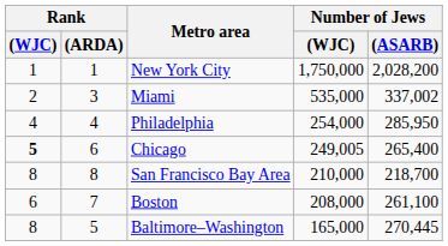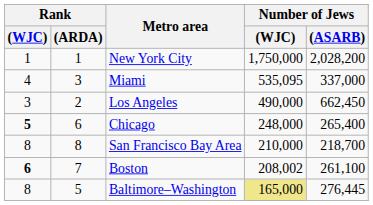 <table class="wikitable sortable">
 <tr>
 <th colspan=2>Rank</th>
 <th rowspan=2>Metro area</th>
 <th colspan=2>Number of Jews</th>
 </tr>
 <tr>
 <th>(<a href='#'>WJC</a>)</th>
 <th>(ARDA)</th>
 <th>(WJC)</th>
 <th>(<a href='#'>ASARB</a>)</th>
 </tr>
 <tr>
 <td align=center>1</td>
 <td align=center>1</td>
 <td><a href='#'>New York City</a></td>
 <td align=right>1,750,000</td>
 <td align=right>2,028,200</td>
 </tr>
 <tr>
-<td align=center>2</td>
+<td align=center>4</td>
 <td align=center>3</td>
 <td><a href='#'>Miami</a></td>
-<td align=right>535,000</td>
-<td align=right>337,002</td>
+<td align=right>535,095</td>
+<td align=right>337,000</td>
 </tr>
 <tr>
-<td align=center>4</td>
-<td align=center>4</td>
-<td><a href='#'>Philadelphia</a></td>
-<td align=right>254,000</td>
-<td align=right>285,950</td>
+<td align=center>3</td>
+<td align=center>2</td>
+<td><a href='#'>Los Angeles</a></td>
+<td align=right>490,000</td>
+<td align=right>662,450</td>
 </tr>
 <tr>
 <td align=center><strong>5</strong></td>
 <td align=center>6</td>
 <td><a href='#'>Chicago</a></td>
-<td align=right>249,005</td>
+<td align=right>248,000</td>
 <td align=right>265,400</td>
 </tr>
 <tr>
 <td align=center>8</td>
 <td align=center>8</td>
 <td><a href='#'>San Francisco Bay Area</a></td>
 <td align=right>210,000</td>
 <td align=right>218,700</td>
 </tr>
 <tr>
-<td align=center>6</td>
+<td align=center><strong>6</strong></td>
 <td align=center>7</td>
 <td><a href='#'>Boston</a></td>
-<td align=right>208,000</td>
+<td align=right>208,002</td>
 <td align=right>261,100</td>
 </tr>
 <tr>
 <td align=center>8</td>
 <td align=center>5</td>
 <td><a href='#'>Baltimore–Washington</a></td>
-<td align=right>165,000</td>
-<td align=right>270,445</td>
+<td align=right style="background: khaki;">165,000</td>
+<td align=right>276,445</td>
 </tr>
 </table>
